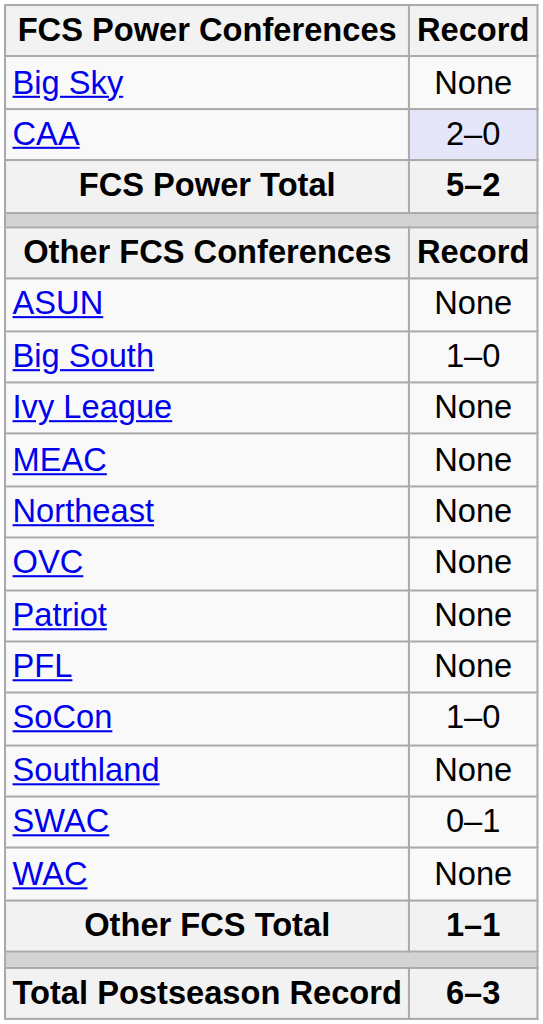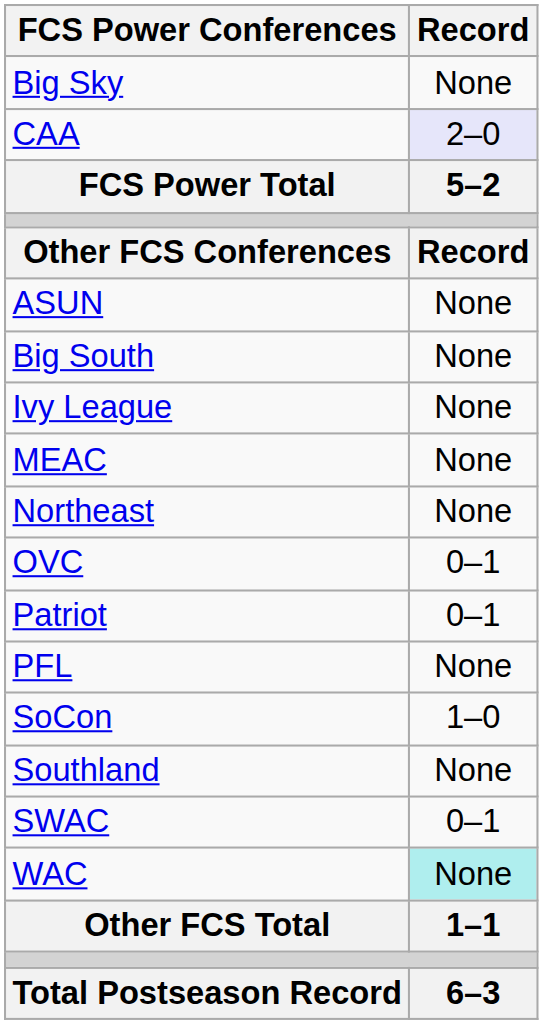 <table class="wikitable">
 <tr>
 <th>FCS Power Conferences</th>
 <th>Record</th>
 </tr>
 <tr>
 <td><a href='#'>Big Sky</a></td>
 <td align=center>None</td>
 </tr>
 <tr>
 <td><a href='#'>CAA</a></td>
 <td align=center style="background: lavender;">2–0</td>
 </tr>
 <tr>
 <th>FCS Power Total</th>
 <th>5–2</th>
 </tr>
 <tr>
 <th colspan="2" style="background:lightgrey;"></th>
 </tr>
 <tr>
 <th>Other FCS Conferences</th>
 <th>Record</th>
 </tr>
 <tr>
 <td><a href='#'>ASUN</a></td>
 <td align=center>None</td>
 </tr>
 <tr>
 <td><a href='#'>Big South</a></td>
-<td align=center>1–0</td>
+<td align=center>None</td>
 </tr>
 <tr>
 <td><a href='#'>Ivy League</a></td>
 <td align=center>None</td>
 </tr>
 <tr>
 <td><a href='#'>MEAC</a></td>
 <td align=center>None</td>
 </tr>
 <tr>
 <td><a href='#'>Northeast</a></td>
 <td align=center>None</td>
 </tr>
 <tr>
 <td><a href='#'>OVC</a></td>
-<td align=center>None</td>
+<td align=center>0–1</td>
 </tr>
 <tr>
 <td><a href='#'>Patriot</a></td>
-<td align=center>None</td>
+<td align=center>0–1</td>
 </tr>
 <tr>
 <td><a href='#'>PFL</a></td>
 <td align=center>None</td>
 </tr>
 <tr>
 <td><a href='#'>SoCon</a></td>
 <td align=center>1–0</td>
 </tr>
 <tr>
 <td><a href='#'>Southland</a></td>
 <td align=center>None</td>
 </tr>
 <tr>
 <td><a href='#'>SWAC</a></td>
 <td align=center>0–1</td>
 </tr>
 <tr>
 <td><a href='#'>WAC</a></td>
-<td align=center>None</td>
+<td align=center style="background: paleturquoise;">None</td>
 </tr>
 <tr>
 <th>Other FCS Total</th>
 <th>1–1</th>
 </tr>
 <tr>
 <th colspan="2" style="background:lightgrey;"></th>
 </tr>
 <tr>
 <th>Total Postseason Record</th>
 <th>6–3</th>
 </tr>
 </table>
